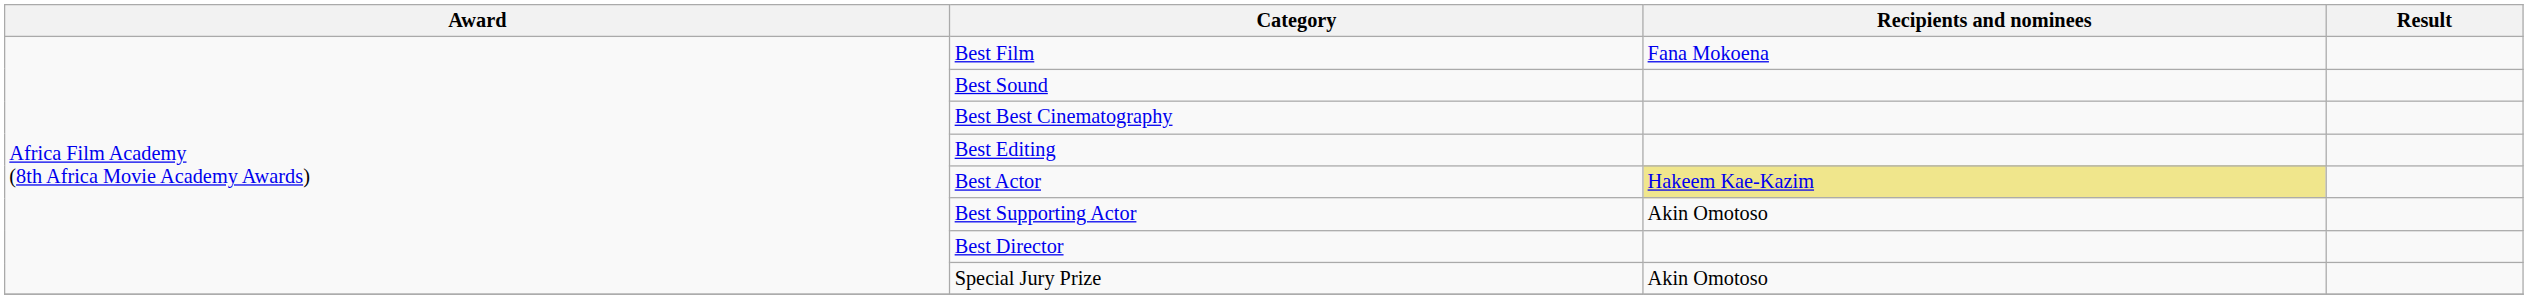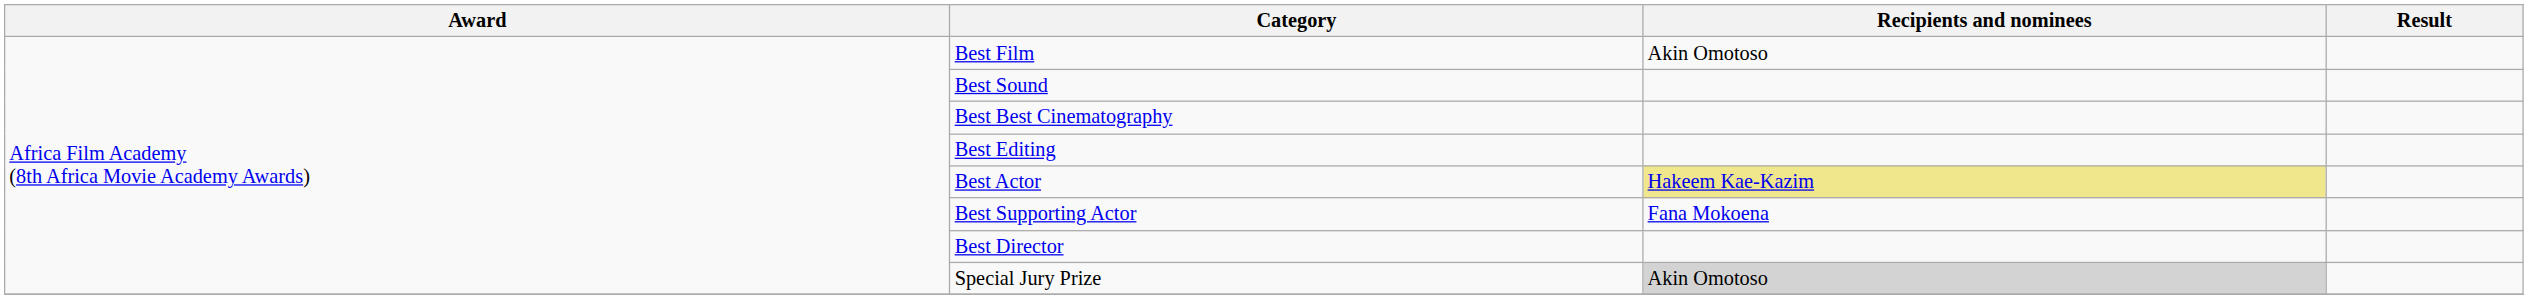 <table class="wikitable sortable" style="width:100%">
 <tr>
 <th>Award</th>
 <th>Category</th>
 <th>Recipients and nominees</th>
 <th>Result</th>
 </tr>
 <tr>
 <td rowspan=8><a href='#'>Africa Film Academy</a> <br> (<a href='#'>8th Africa Movie Academy Awards</a>)</td>
 <td><a href='#'>Best Film</a></td>
-<td><a href='#'>Fana Mokoena</a></td>
+<td>Akin Omotoso</td>
 <td></td>
 </tr>
 <tr>
 <td><a href='#'>Best Sound</a></td>
 <td></td>
 <td></td>
 </tr>
 <tr>
 <td><a href='#'>Best Best Cinematography</a></td>
 <td></td>
 <td></td>
 </tr>
 <tr>
 <td><a href='#'>Best Editing</a></td>
 <td></td>
 <td></td>
 </tr>
 <tr>
 <td><a href='#'>Best Actor</a></td>
 <td style="background: khaki;"><a href='#'>Hakeem Kae-Kazim</a></td>
 <td></td>
 </tr>
 <tr>
 <td><a href='#'>Best Supporting Actor</a></td>
-<td>Akin Omotoso</td>
+<td><a href='#'>Fana Mokoena</a></td>
 <td></td>
 </tr>
 <tr>
 <td><a href='#'>Best Director</a></td>
 <td></td>
 <td></td>
 </tr>
 <tr>
 <td>Special Jury Prize</td>
-<td>Akin Omotoso</td>
+<td style="background: lightgrey;">Akin Omotoso</td>
 <td></td>
 </tr>
 <tr>
 </tr>
 </table>
